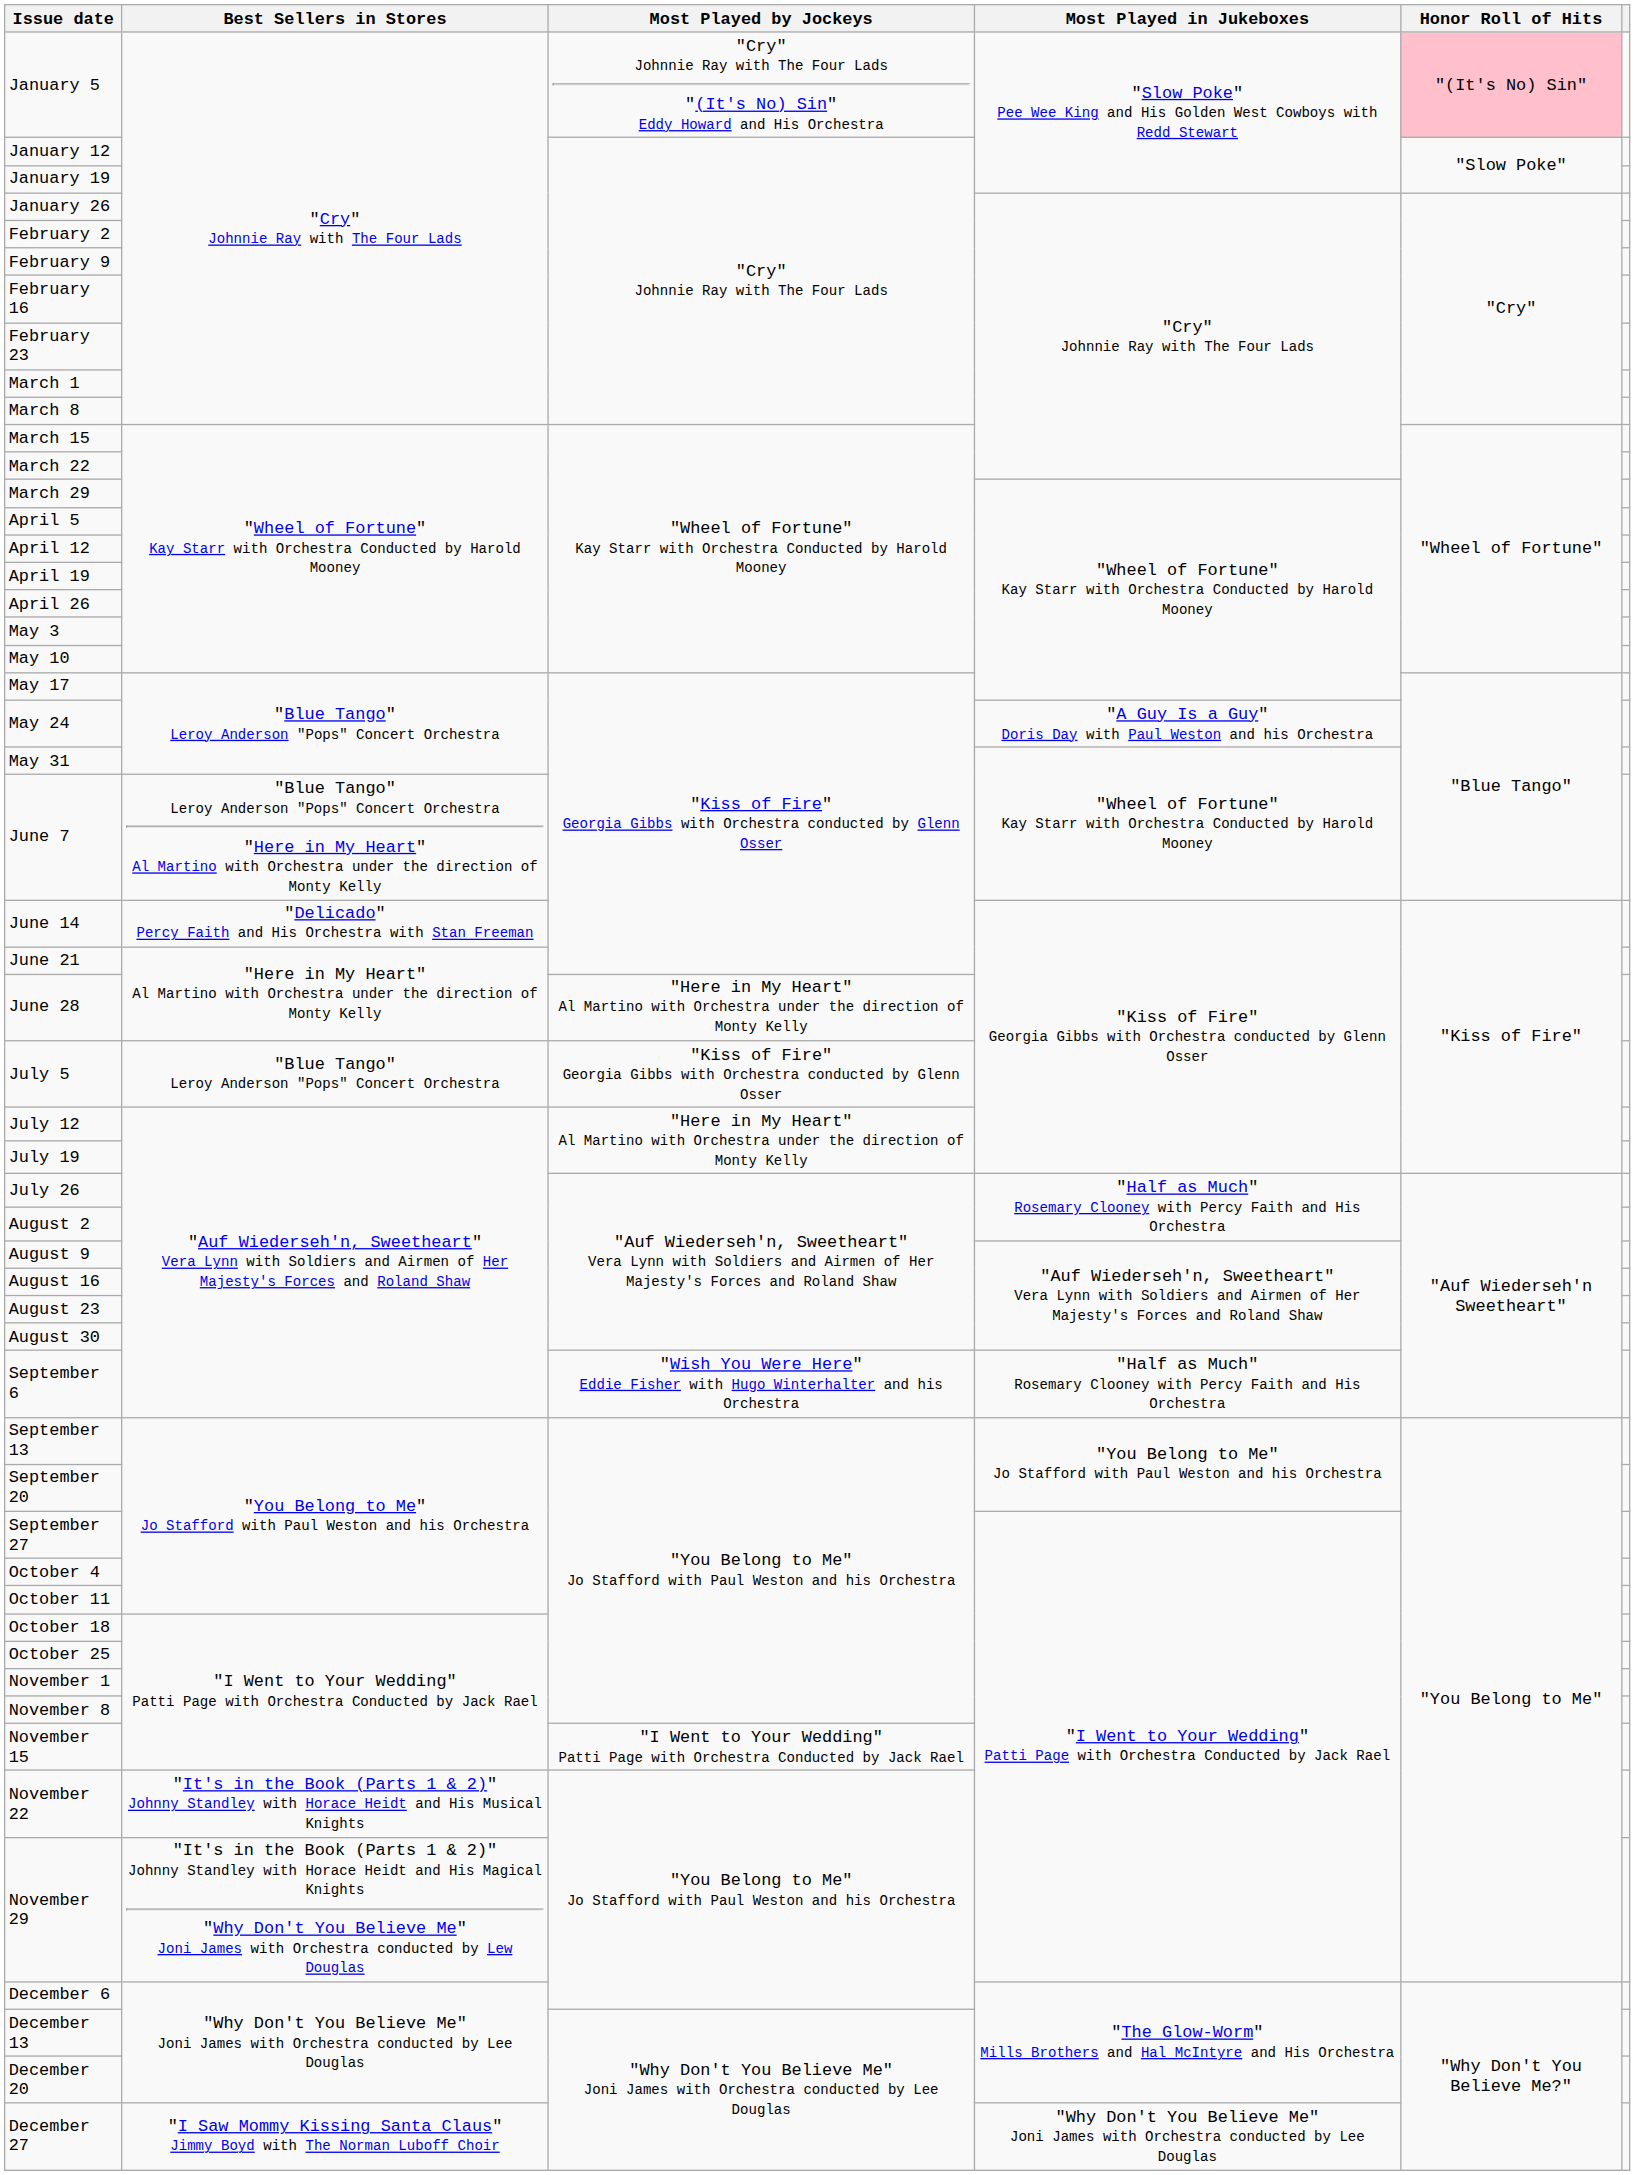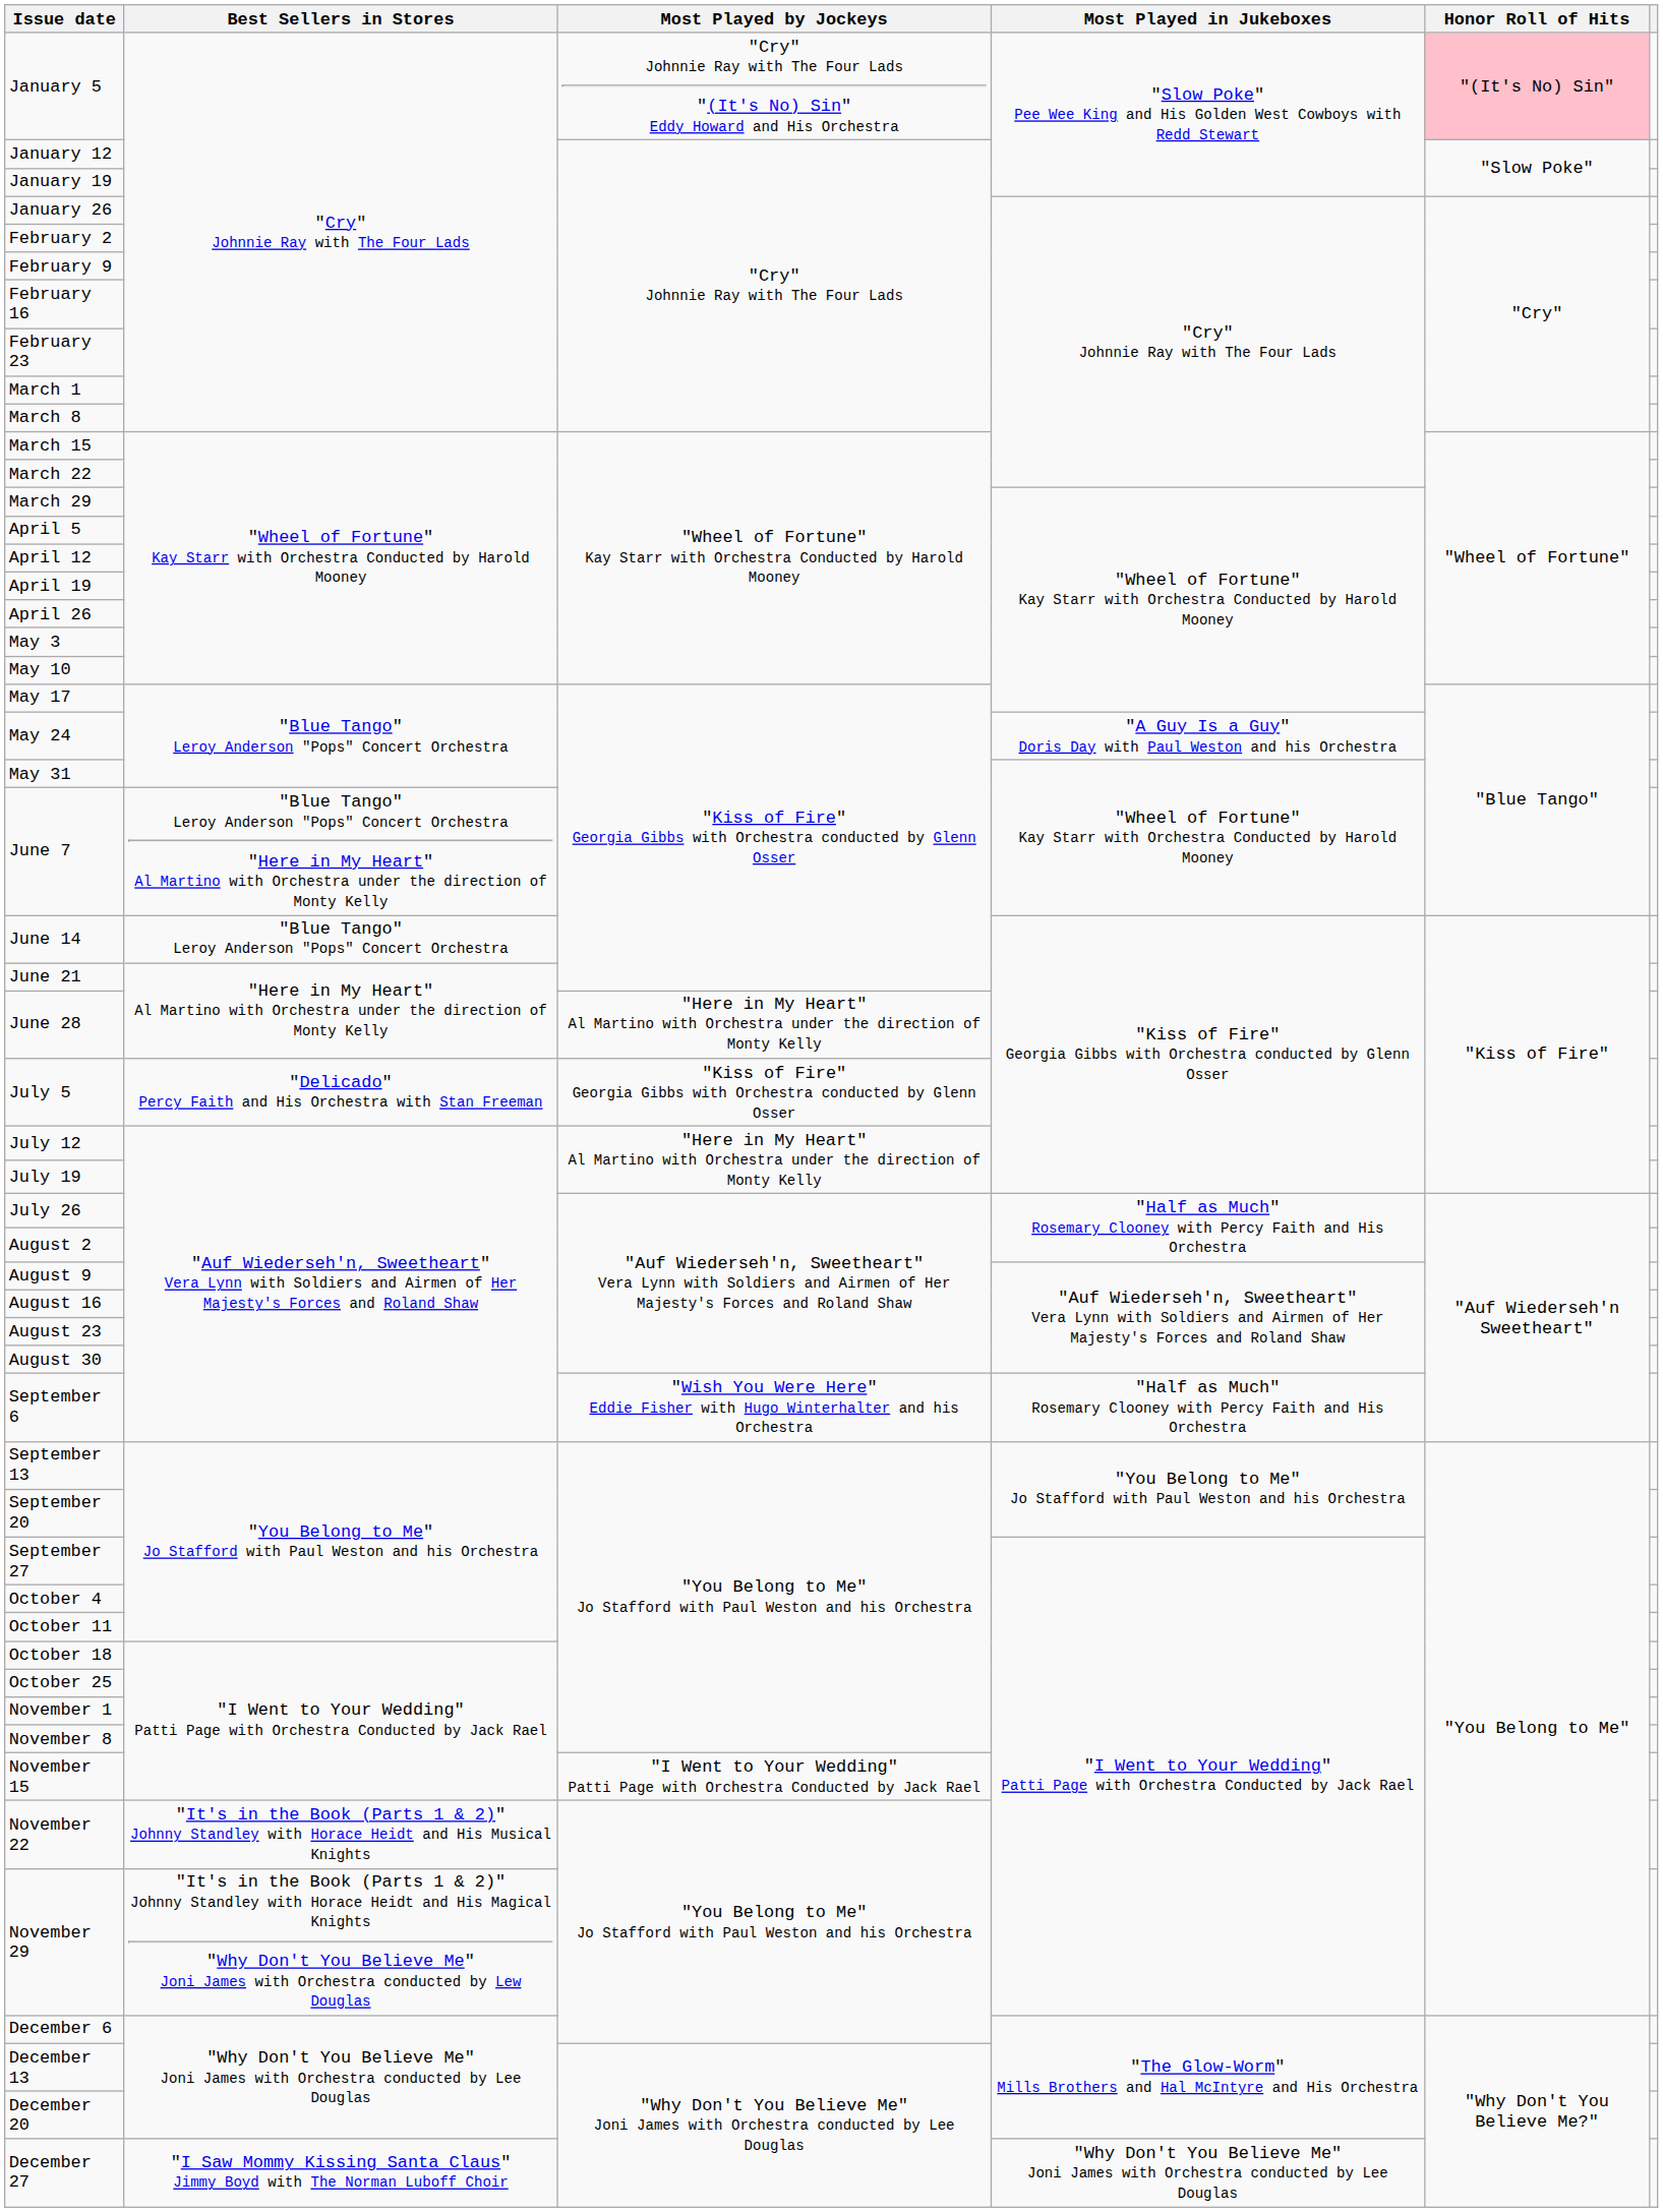 <table class="wikitable">
 <tr>
 <th>Issue date</th>
 <th>Best Sellers in Stores</th>
 <th>Most Played by Jockeys</th>
 <th>Most Played in Jukeboxes</th>
 <th>Honor Roll of Hits</th>
 <th></th>
 </tr>
 <tr>
 <td>January 5</td>
 <td rowspan=10 style="text-align: center;">"<a href='#'>Cry</a>"<br><small><a href='#'>Johnnie Ray</a> with <a href='#'>The Four Lads</a></small></td>
 <td style="text-align: center;">"Cry"<br><small>Johnnie Ray with The Four Lads</small><hr>"<a href='#'>(It's No) Sin</a>"<br><small><a href='#'>Eddy Howard</a> and His Orchestra</small></td>
 <td rowspan=3 style="text-align: center;">"<a href='#'>Slow Poke</a>"<br><small><a href='#'>Pee Wee King</a> and His Golden West Cowboys with <a href='#'>Redd Stewart</a></small></td>
 <td style="background: pink; text-align: center;">"(It's No) Sin"</td>
 <td style="text-align: center;"></td>
 </tr>
 <tr>
 <td>January 12</td>
 <td rowspan=9 style="text-align: center;">"Cry"<br><small>Johnnie Ray with The Four Lads</small></td>
 <td rowspan=2 style="text-align: center;">"Slow Poke"</td>
 <td style="text-align: center;"></td>
 </tr>
 <tr>
 <td>January 19</td>
 <td style="text-align: center;"></td>
 </tr>
 <tr>
 <td>January 26</td>
 <td rowspan=9 style="text-align: center;">"Cry"<br><small>Johnnie Ray with The Four Lads</small></td>
 <td rowspan=7 style="text-align: center;">"Cry"</td>
 <td style="text-align: center;"></td>
 </tr>
 <tr>
 <td>February 2</td>
 <td style="text-align: center;"></td>
 </tr>
 <tr>
 <td>February 9</td>
 <td style="text-align: center;"></td>
 </tr>
 <tr>
 <td>February 16</td>
 <td style="text-align: center;"></td>
 </tr>
 <tr>
 <td>February 23</td>
 <td style="text-align: center;"></td>
 </tr>
 <tr>
 <td>March 1</td>
 <td style="text-align: center;"></td>
 </tr>
 <tr>
 <td>March 8</td>
 <td style="text-align: center;"></td>
 </tr>
 <tr>
 <td>March 15</td>
 <td rowspan=9 style="text-align: center;">"<a href='#'>Wheel of Fortune</a>"<br><small><a href='#'>Kay Starr</a> with Orchestra Conducted by Harold Mooney</small></td>
 <td rowspan=9 style="text-align: center;">"Wheel of Fortune"<br><small>Kay Starr with Orchestra Conducted by Harold Mooney</small></td>
 <td rowspan=9 style="text-align: center;">"Wheel of Fortune"<br></td>
 <td style="text-align: center;"></td>
 </tr>
 <tr>
 <td>March 22</td>
 <td style="text-align: center;"></td>
 </tr>
 <tr>
 <td>March 29</td>
 <td rowspan=8 style="text-align: center;">"Wheel of Fortune"<br><small>Kay Starr with Orchestra Conducted by Harold Mooney</small></td>
 <td style="text-align: center;"></td>
 </tr>
 <tr>
 <td>April 5</td>
 <td style="text-align: center;"></td>
 </tr>
 <tr>
 <td>April 12</td>
 <td style="text-align: center;"></td>
 </tr>
 <tr>
 <td>April 19</td>
 <td style="text-align: center;"></td>
 </tr>
 <tr>
 <td>April 26</td>
 <td style="text-align: center;"></td>
 </tr>
 <tr>
 <td>May 3</td>
 <td style="text-align: center;"></td>
 </tr>
 <tr>
 <td>May 10</td>
 <td style="text-align: center;"></td>
 </tr>
 <tr>
 <td>May 17</td>
 <td rowspan=3 style="text-align: center;">"<a href='#'>Blue Tango</a>"<br><small><a href='#'>Leroy Anderson</a> "Pops" Concert Orchestra</small></td>
 <td rowspan=6 style="text-align: center;">"<a href='#'>Kiss of Fire</a>"<br><small><a href='#'>Georgia Gibbs</a> with Orchestra conducted by <a href='#'>Glenn Osser</a></small></td>
 <td rowspan=4 style="text-align: center;">"Blue Tango"</td>
 <td style="text-align: center;"></td>
 </tr>
 <tr>
 <td>May 24</td>
 <td style="text-align: center;">"<a href='#'>A Guy Is a Guy</a>"<br><small><a href='#'>Doris Day</a> with <a href='#'>Paul Weston</a> and his Orchestra</small></td>
 <td style="text-align: center;"></td>
 </tr>
 <tr>
 <td>May 31</td>
 <td rowspan=2 style="text-align: center;">"Wheel of Fortune"<br><small>Kay Starr with Orchestra Conducted by Harold Mooney</small></td>
 <td style="text-align: center;"></td>
 </tr>
 <tr>
 <td>June 7</td>
 <td style="text-align: center;">"Blue Tango"<br><small>Leroy Anderson "Pops" Concert Orchestra</small><hr>"<a href='#'>Here in My Heart</a>"<br><small><a href='#'>Al Martino</a> with Orchestra under the direction of Monty Kelly</small></td>
 <td style="text-align: center;"></td>
 </tr>
 <tr>
 <td>June 14</td>
-<td style="text-align: center;">"<a href='#'>Delicado</a>"<br><small><a href='#'>Percy Faith</a> and His Orchestra with <a href='#'>Stan Freeman</a></small></td>
+<td style="text-align: center;">"Blue Tango"<br><small>Leroy Anderson "Pops" Concert Orchestra</small></td>
 <td rowspan=6 style="text-align: center;">"Kiss of Fire"<br><small>Georgia Gibbs with Orchestra conducted by Glenn Osser</small></td>
 <td rowspan=6 style="text-align: center;">"Kiss of Fire"</td>
 <td style="text-align: center;"></td>
 </tr>
 <tr>
 <td>June 21</td>
 <td rowspan=2 style="text-align: center;">"Here in My Heart"<br><small>Al Martino with Orchestra under the direction of Monty Kelly</small></td>
 <td style="text-align: center;"></td>
 </tr>
 <tr>
 <td>June 28</td>
 <td style="text-align: center;">"Here in My Heart"<br><small>Al Martino with Orchestra under the direction of Monty Kelly</small></td>
 <td style="text-align: center;"></td>
 </tr>
 <tr>
 <td>July 5</td>
-<td style="text-align: center;">"Blue Tango"<br><small>Leroy Anderson "Pops" Concert Orchestra</small></td>
+<td style="text-align: center;">"<a href='#'>Delicado</a>"<br><small><a href='#'>Percy Faith</a> and His Orchestra with <a href='#'>Stan Freeman</a></small></td>
 <td style="text-align: center;">"Kiss of Fire"<br><small>Georgia Gibbs with Orchestra conducted by Glenn Osser</small></td>
 <td style="text-align: center;"></td>
 </tr>
 <tr>
 <td>July 12</td>
 <td rowspan=9 style="text-align: center;">"<a href='#'>Auf Wiederseh'n, Sweetheart</a>"<br><small><a href='#'>Vera Lynn</a> with Soldiers and Airmen of <a href='#'>Her Majesty's Forces</a> and <a href='#'>Roland Shaw</a></small></td>
 <td rowspan=2 style="text-align: center;">"Here in My Heart"<br><small>Al Martino with Orchestra under the direction of Monty Kelly</small></td>
 <td style="text-align: center;"></td>
 </tr>
 <tr>
 <td>July 19</td>
 <td style="text-align: center;"></td>
 </tr>
 <tr>
 <td>July 26</td>
 <td rowspan=6 style="text-align: center;">"Auf Wiederseh'n, Sweetheart"<br><small>Vera Lynn with Soldiers and Airmen of Her Majesty's Forces and Roland Shaw</small></td>
 <td rowspan=2 style="text-align: center;">"<a href='#'>Half as Much</a>"<br><small><a href='#'>Rosemary Clooney</a> with Percy Faith and His Orchestra</small></td>
 <td rowspan=7 style="text-align: center;">"Auf Wiederseh'n Sweetheart"</td>
 <td style="text-align: center;"></td>
 </tr>
 <tr>
 <td>August 2</td>
 <td style="text-align: center;"></td>
 </tr>
 <tr>
 <td>August 9</td>
 <td rowspan=4 style="text-align: center;">"Auf Wiederseh'n, Sweetheart"<br><small>Vera Lynn with Soldiers and Airmen of Her Majesty's Forces and Roland Shaw</small></td>
 <td style="text-align: center;"></td>
 </tr>
 <tr>
 <td>August 16</td>
 <td style="text-align: center;"></td>
 </tr>
 <tr>
 <td>August 23</td>
 <td style="text-align: center;"></td>
 </tr>
 <tr>
 <td>August 30</td>
 <td style="text-align: center;"></td>
 </tr>
 <tr>
 <td>September 6</td>
 <td style="text-align: center;">"<a href='#'>Wish You Were Here</a>"<br><small><a href='#'>Eddie Fisher</a> with <a href='#'>Hugo Winterhalter</a> and his Orchestra</small></td>
 <td style="text-align: center;">"Half as Much"<br><small>Rosemary Clooney with Percy Faith and His Orchestra</small></td>
 <td style="text-align: center;"></td>
 </tr>
 <tr>
 <td>September 13</td>
 <td rowspan=5 style="text-align: center;">"<a href='#'>You Belong to Me</a>"<br><small><a href='#'>Jo Stafford</a> with Paul Weston and his Orchestra</small></td>
 <td rowspan=9 style="text-align: center;">"You Belong to Me"<br><small>Jo Stafford with Paul Weston and his Orchestra</small></td>
 <td rowspan=2 style="text-align: center;">"You Belong to Me"<br><small>Jo Stafford with Paul Weston and his Orchestra</small></td>
 <td rowspan=12 style="text-align: center;">"You Belong to Me"</td>
 <td style="text-align: center;"></td>
 </tr>
 <tr>
 <td>September 20</td>
 <td style="text-align: center;"></td>
 </tr>
 <tr>
 <td>September 27</td>
 <td rowspan=10 style="text-align: center;">"<a href='#'>I Went to Your Wedding</a>"<br><small><a href='#'>Patti Page</a> with Orchestra Conducted by Jack Rael</small></td>
 <td style="text-align: center;"></td>
 </tr>
 <tr>
 <td>October 4</td>
 <td style="text-align: center;"></td>
 </tr>
 <tr>
 <td>October 11</td>
 <td style="text-align: center;"></td>
 </tr>
 <tr>
 <td>October 18</td>
 <td rowspan=5 style="text-align: center;">"I Went to Your Wedding"<br><small>Patti Page with Orchestra Conducted by Jack Rael</small></td>
 <td style="text-align: center;"></td>
 </tr>
 <tr>
 <td>October 25</td>
 <td style="text-align: center;"></td>
 </tr>
 <tr>
 <td>November 1</td>
 <td style="text-align: center;"></td>
 </tr>
 <tr>
 <td>November 8</td>
 <td style="text-align: center;"></td>
 </tr>
 <tr>
 <td>November 15</td>
 <td style="text-align: center;">"I Went to Your Wedding"<br><small>Patti Page with Orchestra Conducted by Jack Rael</small></td>
 <td style="text-align: center;"></td>
 </tr>
 <tr>
 <td>November 22</td>
 <td style="text-align: center;">"<a href='#'>It's in the Book (Parts 1 & 2)</a>"<br><small><a href='#'>Johnny Standley</a> with <a href='#'>Horace Heidt</a> and His Musical Knights</small></td>
 <td rowspan=3 style="text-align: center;">"You Belong to Me"<br><small>Jo Stafford with Paul Weston and his Orchestra</small></td>
 <td style="text-align: center;"></td>
 </tr>
 <tr>
 <td>November 29</td>
 <td style="text-align: center;">"It's in the Book (Parts 1 & 2)"<br><small>Johnny Standley with Horace Heidt and His Magical Knights</small><hr>"<a href='#'>Why Don't You Believe Me</a>"<br><small><a href='#'>Joni James</a> with Orchestra conducted by <a href='#'>Lew Douglas</a></small></td>
 <td style="text-align: center;"></td>
 </tr>
 <tr>
 <td>December 6</td>
 <td rowspan=3 style="text-align: center;">"Why Don't You Believe Me"<br><small>Joni James with Orchestra conducted by Lee Douglas</small></td>
 <td rowspan=3 style="text-align: center;">"<a href='#'>The Glow-Worm</a>"<br><small><a href='#'>Mills Brothers</a> and <a href='#'>Hal McIntyre</a> and His Orchestra</small></td>
 <td rowspan=4 style="text-align: center;">"Why Don't You Believe Me?"</td>
 <td style="text-align: center;"></td>
 </tr>
 <tr>
 <td>December 13</td>
 <td rowspan=3 style="text-align: center;">"Why Don't You Believe Me"<br><small>Joni James with Orchestra conducted by Lee Douglas</small></td>
 <td style="text-align: center;"></td>
 </tr>
 <tr>
 <td>December 20</td>
 <td style="text-align: center;"></td>
 </tr>
 <tr>
 <td>December 27</td>
 <td style="text-align: center;">"<a href='#'>I Saw Mommy Kissing Santa Claus</a>"<br><small><a href='#'>Jimmy Boyd</a> with <a href='#'>The Norman Luboff Choir</a></small></td>
 <td style="text-align: center;">"Why Don't You Believe Me"<br><small>Joni James with Orchestra conducted by Lee Douglas</small></td>
 <td style="text-align: center;"></td>
 </tr>
 <tr>
 </tr>
 </table>
